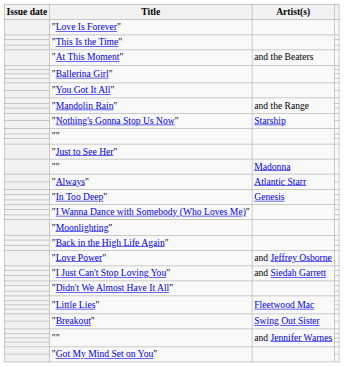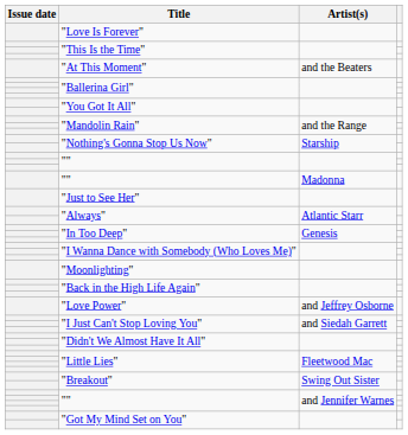 <table class="wikitable sortable plainrowheaders">
 <tr>
 <th scope=col>Issue date</th>
 <th scope=col>Title</th>
 <th scope=col>Artist(s)</th>
 <th scope=col class=unsortable></th>
 </tr>
 <tr>
 <th scope=row></th>
 <td rowspan="1">"<a href='#'>Love Is Forever</a>"</td>
 <td rowspan="1"></td>
 <td align=center></td>
 </tr>
 <tr>
 <th scope=row></th>
 <td rowspan="3">"<a href='#'>This Is the Time</a>"</td>
 <td rowspan="3"></td>
 <td align=center></td>
 </tr>
 <tr>
 <th scope=row></th>
 <td align=center></td>
 </tr>
 <tr>
 <th scope=row></th>
 <td align=center></td>
 </tr>
 <tr>
 <th scope=row></th>
 <td rowspan="1">"<a href='#'>At This Moment</a>"</td>
 <td rowspan="1"> and the Beaters</td>
 <td align=center></td>
 </tr>
 <tr>
 <th scope=row></th>
 <td rowspan="4">"<a href='#'>Ballerina Girl</a>"</td>
 <td rowspan="4"></td>
 <td align=center></td>
 </tr>
 <tr>
 <th scope=row></th>
 <td align=center></td>
 </tr>
 <tr>
 <th scope=row></th>
 <td align=center></td>
 </tr>
 <tr>
 <th scope=row></th>
 <td align=center></td>
 </tr>
 <tr>
 <th scope=row></th>
 <td rowspan="2">"<a href='#'>You Got It All</a>"</td>
 <td rowspan="2"></td>
 <td align=center></td>
 </tr>
 <tr>
 <th scope=row></th>
 <td align=center></td>
 </tr>
 <tr>
 <th scope=row></th>
 <td rowspan="3">"<a href='#'>Mandolin Rain</a>"</td>
 <td rowspan="3"> and the Range</td>
 <td align=center></td>
 </tr>
 <tr>
 <th scope=row></th>
 <td align=center></td>
 </tr>
 <tr>
 <th scope=row></th>
 <td align=center></td>
 </tr>
 <tr>
 <th scope=row></th>
 <td rowspan="2">"<a href='#'>Nothing's Gonna Stop Us Now</a>"</td>
 <td rowspan="2"><a href='#'>Starship</a></td>
 <td align=center></td>
 </tr>
 <tr>
 <th scope=row></th>
 <td align=center></td>
 </tr>
 <tr>
 <th scope=row></th>
 <td rowspan="3">""</td>
 <td rowspan="3"></td>
 <td align=center></td>
 </tr>
 <tr>
 <th scope=row></th>
 <td align=center></td>
 </tr>
 <tr>
 <th scope=row></th>
 <td align=center></td>
 </tr>
 <tr>
 <th scope=row></th>
-<td rowspan="1">"<a href='#'>Just to See Her</a>"</td>
-<td rowspan="1"></td>
+<td rowspan="1">""</td>
+<td rowspan="1"><a href='#'>Madonna</a></td>
 <td align=center></td>
 </tr>
 <tr>
 <th scope=row></th>
-<td rowspan="1">""</td>
-<td rowspan="1"><a href='#'>Madonna</a></td>
+<td rowspan="1">"<a href='#'>Just to See Her</a>"</td>
+<td rowspan="1"></td>
 <td align=center></td>
 </tr>
 <tr>
 <th scope=row></th>
 <td rowspan="2">"<a href='#'>Always</a>"</td>
 <td rowspan="2"><a href='#'>Atlantic Starr</a></td>
 <td align=center></td>
 </tr>
 <tr>
 <th scope=row></th>
 <td align=center></td>
 </tr>
 <tr>
 <th scope=row></th>
 <td rowspan="3">"<a href='#'>In Too Deep</a>"</td>
 <td rowspan="3"><a href='#'>Genesis</a></td>
 <td align=center></td>
 </tr>
 <tr>
 <th scope=row></th>
 <td align=center></td>
 </tr>
 <tr>
 <th scope=row></th>
 <td align=center></td>
 </tr>
 <tr>
 <th scope=row></th>
 <td rowspan="3">"<a href='#'>I Wanna Dance with Somebody (Who Loves Me)</a>"</td>
 <td rowspan="3"></td>
 <td align=center></td>
 </tr>
 <tr>
 <th scope=row></th>
 <td align=center></td>
 </tr>
 <tr>
 <th scope=row></th>
 <td align=center></td>
 </tr>
 <tr>
 <th scope=row></th>
 <td rowspan="1">"<a href='#'>Moonlighting</a>"</td>
 <td rowspan="1"></td>
 <td align=center></td>
 </tr>
 <tr>
 <th scope=row></th>
 <td rowspan="3">"<a href='#'>Back in the High Life Again</a>"</td>
 <td rowspan="3"></td>
 <td align=center></td>
 </tr>
 <tr>
 <th scope=row></th>
 <td align=center></td>
 </tr>
 <tr>
 <th scope=row></th>
 <td align=center></td>
 </tr>
 <tr>
 <th scope=row></th>
 <td rowspan="1">"<a href='#'>Love Power</a>"</td>
 <td rowspan="1"> and <a href='#'>Jeffrey Osborne</a></td>
 <td align=center></td>
 </tr>
 <tr>
 <th scope=row></th>
 <td rowspan="3">"<a href='#'>I Just Can't Stop Loving You</a>"</td>
 <td rowspan="3"> and <a href='#'>Siedah Garrett</a></td>
 <td align=center></td>
 </tr>
 <tr>
 <th scope=row></th>
 <td align=center></td>
 </tr>
 <tr>
 <th scope=row></th>
 <td align=center></td>
 </tr>
 <tr>
 <th scope=row></th>
 <td rowspan="3">"<a href='#'>Didn't We Almost Have It All</a>"</td>
 <td rowspan="3"></td>
 <td align=center></td>
 </tr>
 <tr>
 <th scope=row></th>
 <td align=center></td>
 </tr>
 <tr>
 <th scope=row></th>
 <td align=center></td>
 </tr>
 <tr>
 <th scope=row></th>
 <td rowspan="4">"<a href='#'>Little Lies</a>"</td>
 <td rowspan="4"><a href='#'>Fleetwood Mac</a></td>
 <td align=center></td>
 </tr>
 <tr>
 <th scope=row></th>
 <td align=center></td>
 </tr>
 <tr>
 <th scope=row></th>
 <td align=center></td>
 </tr>
 <tr>
 <th scope=row></th>
 <td align=center></td>
 </tr>
 <tr>
 <th scope=row></th>
 <td rowspan="2">"<a href='#'>Breakout</a>"</td>
 <td rowspan="2"><a href='#'>Swing Out Sister</a></td>
 <td align=center></td>
 </tr>
 <tr>
 <th scope=row></th>
 <td align=center></td>
 </tr>
 <tr>
 <th scope=row></th>
 <td rowspan="4">""</td>
 <td rowspan="4"> and <a href='#'>Jennifer Warnes</a></td>
 <td align=center></td>
 </tr>
 <tr>
 <th scope=row></th>
 <td align=center></td>
 </tr>
 <tr>
 <th scope=row></th>
 <td align=center></td>
 </tr>
 <tr>
 <th scope=row></th>
 <td align=center></td>
 </tr>
 <tr>
 <th scope=row></th>
 <td rowspan="2">"<a href='#'>Got My Mind Set on You</a>"</td>
 <td rowspan="2"></td>
 <td align=center></td>
 </tr>
 <tr>
 <th scope=row></th>
 <td align=center></td>
 </tr>
 </table>
